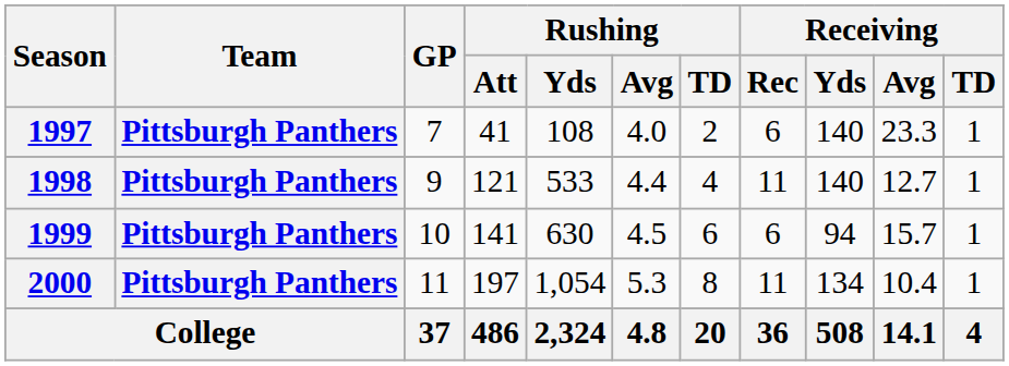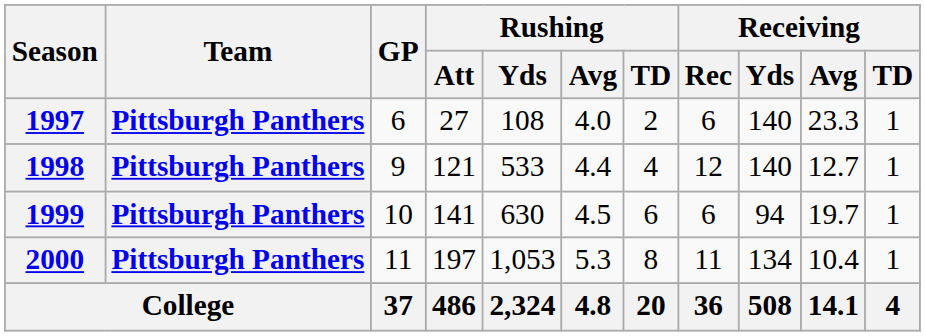 <table class="wikitable" style="text-align: center;">
 <tr>
 <th rowspan="2">Season</th>
 <th rowspan="2">Team</th>
 <th rowspan="2">GP</th>
 <th colspan="4">Rushing</th>
 <th colspan="4">Receiving</th>
 </tr>
 <tr>
 <th>Att</th>
 <th>Yds</th>
 <th>Avg</th>
 <th>TD</th>
 <th>Rec</th>
 <th>Yds</th>
 <th>Avg</th>
 <th>TD</th>
 </tr>
 <tr>
 <th><a href='#'>1997</a></th>
 <th><a href='#'>Pittsburgh Panthers</a></th>
-<td>7</td>
-<td>41</td>
+<td>6</td>
+<td>27</td>
 <td>108</td>
 <td>4.0</td>
 <td>2</td>
 <td>6</td>
 <td>140</td>
 <td>23.3</td>
 <td>1</td>
 </tr>
 <tr>
 <th><a href='#'>1998</a></th>
 <th><a href='#'>Pittsburgh Panthers</a></th>
 <td>9</td>
 <td>121</td>
 <td>533</td>
 <td>4.4</td>
 <td>4</td>
-<td>11</td>
+<td>12</td>
 <td>140</td>
 <td>12.7</td>
 <td>1</td>
 </tr>
 <tr>
 <th><a href='#'>1999</a></th>
 <th><a href='#'>Pittsburgh Panthers</a></th>
 <td>10</td>
 <td>141</td>
 <td>630</td>
 <td>4.5</td>
 <td>6</td>
 <td>6</td>
 <td>94</td>
-<td>15.7</td>
+<td>19.7</td>
 <td>1</td>
 </tr>
 <tr>
 <th><a href='#'>2000</a></th>
 <th><a href='#'>Pittsburgh Panthers</a></th>
 <td>11</td>
 <td>197</td>
-<td>1,054</td>
+<td>1,053</td>
 <td>5.3</td>
 <td>8</td>
 <td>11</td>
 <td>134</td>
 <td>10.4</td>
 <td>1</td>
 </tr>
 <tr>
 <th colspan="2">College</th>
 <th>37</th>
 <th>486</th>
 <th>2,324</th>
 <th>4.8</th>
 <th>20</th>
 <th>36</th>
 <th>508</th>
 <th>14.1</th>
 <th>4</th>
 </tr>
 </table>
